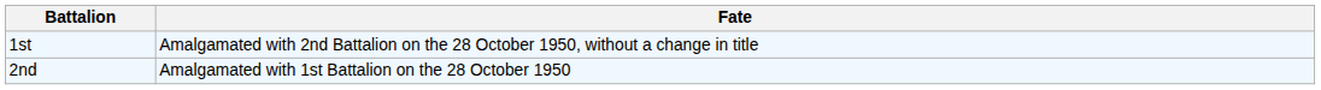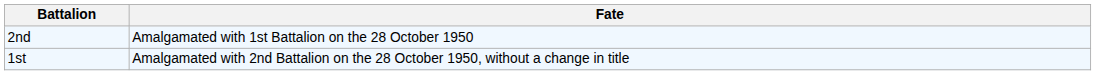 <table class="wikitable" style="width:100%;">
 <tr>
 <th>Battalion</th>
 <th>Fate</th>
 </tr>
 <tr style="background:#f0f8ff;">
+<td>2nd</td>
+<td>Amalgamated with 1st Battalion on the 28 October 1950</td>
+</tr>
+<tr style="background:#f0f8ff;">
 <td>1st</td>
 <td>Amalgamated with 2nd Battalion on the 28 October 1950, without a change in title</td>
 </tr>
-<tr style="background:#f0f8ff;">
-<td>2nd</td>
-<td>Amalgamated with 1st Battalion on the 28 October 1950</td>
-</tr>
 </table>
